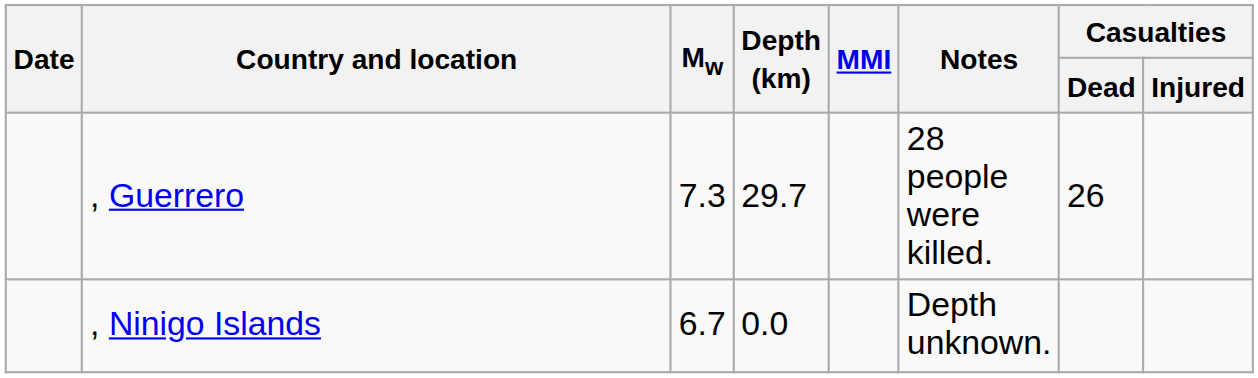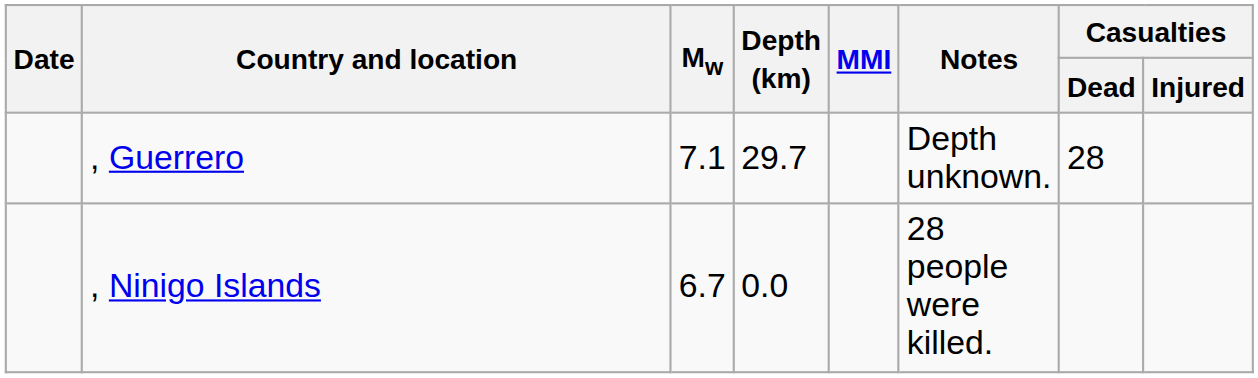 <table class="wikitable sortable sort-under" style="border:1px black; margin-left:1em;">
 <tr>
 <th rowspan="2"><small>Date</small></th>
 <th rowspan="2" style="width: 310px"><small>Country and location</small></th>
 <th rowspan="2"><small>M<sub>w</sub></small></th>
 <th rowspan="2"><small>Depth (km)</small></th>
 <th rowspan="2"><small><a href='#'>MMI</a></small></th>
 <th rowspan="2" class="unsortable"><small>Notes</small></th>
 <th colspan="2"><small>Casualties</small></th>
 </tr>
 <tr>
 <th><small>Dead</small></th>
 <th><small>Injured</small></th>
 </tr>
 <tr>
 <td></td>
 <td>, <a href='#'>Guerrero</a></td>
-<td>7.3</td>
+<td>7.1</td>
 <td>29.7</td>
 <td></td>
-<td>28 people were killed.</td>
-<td>26</td>
+<td>Depth unknown.</td>
+<td>28</td>
 <td></td>
 </tr>
 <tr>
 <td></td>
 <td>, <a href='#'>Ninigo Islands</a></td>
 <td>6.7</td>
 <td>0.0</td>
 <td></td>
-<td>Depth unknown.</td>
+<td>28 people were killed.</td>
 <td></td>
 <td></td>
 </tr>
 </table>
